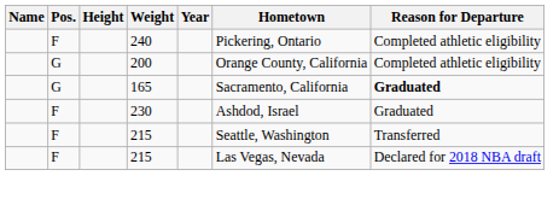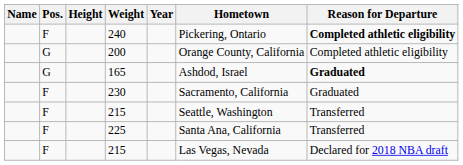 <table class="wikitable sortable" style="font-size:90%;" border="1">
 <tr>
 <th>Name</th>
 <th>Pos.</th>
 <th>Height</th>
 <th>Weight</th>
 <th>Year</th>
 <th>Hometown</th>
 <th class="unsortable" !>Reason for Departure</th>
 </tr>
 <tr>
 <td></td>
 <td>F</td>
 <td></td>
 <td>240</td>
 <td></td>
 <td>Pickering, Ontario</td>
-<td>Completed athletic eligibility</td>
+<td><strong>Completed athletic eligibility</strong></td>
 </tr>
 <tr>
 <td></td>
 <td>G</td>
 <td></td>
 <td>200</td>
 <td></td>
 <td>Orange County, California</td>
 <td>Completed athletic eligibility</td>
 </tr>
 <tr>
 <td></td>
 <td>G</td>
 <td></td>
 <td>165</td>
 <td></td>
-<td>Sacramento, California</td>
+<td>Ashdod, Israel</td>
 <td><strong>Graduated</strong></td>
 </tr>
 <tr>
 <td></td>
 <td>F</td>
 <td></td>
 <td>230</td>
 <td></td>
-<td>Ashdod, Israel</td>
+<td>Sacramento, California</td>
 <td>Graduated</td>
 </tr>
 <tr>
 <td></td>
 <td>F</td>
 <td></td>
 <td>215</td>
 <td></td>
 <td>Seattle, Washington</td>
 <td>Transferred</td>
 </tr>
 <tr>
 <td></td>
 <td>F</td>
 <td></td>
+<td>225</td>
+<td></td>
+<td>Santa Ana, California</td>
+<td>Transferred</td>
+</tr>
+<tr>
+<td></td>
+<td>F</td>
+<td></td>
 <td>215</td>
 <td></td>
 <td>Las Vegas, Nevada</td>
 <td>Declared for <a href='#'>2018 NBA draft</a></td>
 </tr>
 </table>
